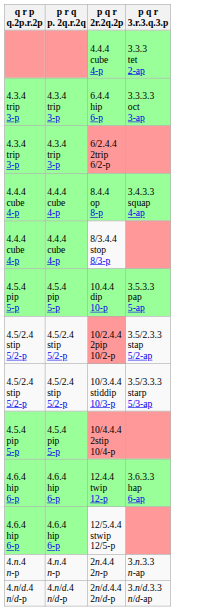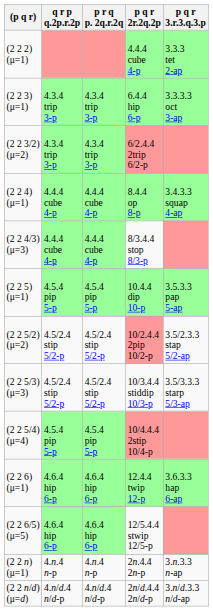 <table class="wikitable">
 <tr>
+<th>(p q r)</th>
 <th>q r  p<br>q.2p.r.2p</th>
 <th>p r  q<br>p. 2q.r.2q</th>
 <th>p q r <br>2r.2q.2p</th>
 <th> p q r<br>3.r.3.q.3.p</th>
 </tr>
 <tr>
+<td>(2 2 2)<br>(μ=1)</td>
 <td bgcolor=#ff9999></td>
 <td bgcolor=#ff9999></td>
 <td bgcolor=#99ff99><br>4.4.4<br>cube<br><a href='#'>4-p</a></td>
 <td bgcolor=#99ff99><br>3.3.3<br>tet<br><a href='#'>2-ap</a></td>
 </tr>
 <tr>
+<td>(2 2 3)<br>(μ=1)</td>
 <td bgcolor=#99ff99><br>4.3.4<br>trip<br><a href='#'>3-p</a></td>
 <td bgcolor=#99ff99><br>4.3.4<br>trip<br><a href='#'>3-p</a></td>
 <td bgcolor=#99ff99><br>6.4.4<br>hip<br><a href='#'>6-p</a></td>
 <td bgcolor=#99ff99><br>3.3.3.3<br>oct<br><a href='#'>3-ap</a></td>
 </tr>
 <tr>
+<td>(2 2 3/2)<br>(μ=2)</td>
 <td bgcolor=#99ff99><br>4.3.4<br>trip<br><a href='#'>3-p</a></td>
 <td bgcolor=#99ff99><br>4.3.4<br>trip<br><a href='#'>3-p</a></td>
 <td bgcolor=#ff9999><br>6/2.4.4<br>2trip<br>6/2-p</td>
 <td bgcolor=#ff9999></td>
 </tr>
 <tr>
+<td>(2 2 4)<br>(μ=1)</td>
 <td bgcolor=#99ff99><br>4.4.4<br>cube<br><a href='#'>4-p</a></td>
 <td bgcolor=#99ff99><br>4.4.4<br>cube<br><a href='#'>4-p</a></td>
 <td bgcolor=#99ff99><br>8.4.4<br>op<br><a href='#'>8-p</a></td>
 <td bgcolor=#99ff99><br>3.4.3.3<br>squap<br><a href='#'>4-ap</a></td>
 </tr>
 <tr>
+<td>(2 2 4/3)<br>(μ=3)</td>
 <td bgcolor=#99ff99><br>4.4.4<br>cube<br><a href='#'>4-p</a></td>
 <td bgcolor=#99ff99><br>4.4.4<br>cube<br><a href='#'>4-p</a></td>
 <td><br>8/3.4.4<br>stop<br><a href='#'>8/3-p</a></td>
 <td bgcolor=#ff9999></td>
 </tr>
 <tr>
+<td>(2 2 5)<br>(μ=1)</td>
 <td bgcolor=#99ff99><br>4.5.4<br>pip<br><a href='#'>5-p</a></td>
 <td bgcolor=#99ff99><br>4.5.4<br>pip<br><a href='#'>5-p</a></td>
 <td bgcolor=#99ff99><br>10.4.4<br>dip<br><a href='#'>10-p</a></td>
 <td bgcolor=#99ff99><br>3.5.3.3<br>pap<br><a href='#'>5-ap</a></td>
 </tr>
 <tr>
+<td>(2 2 5/2)<br>(μ=2)</td>
 <td><br>4.5/2.4<br>stip<br><a href='#'>5/2-p</a></td>
 <td><br>4.5/2.4<br>stip<br><a href='#'>5/2-p</a></td>
 <td bgcolor=#ff9999><br>10/2.4.4<br>2pip<br>10/2-p</td>
 <td><br>3.5/2.3.3<br>stap<br><a href='#'>5/2-ap</a></td>
 </tr>
 <tr>
+<td>(2 2 5/3)<br>(μ=3)</td>
 <td><br>4.5/2.4<br>stip<br><a href='#'>5/2-p</a></td>
 <td><br>4.5/2.4<br>stip<br><a href='#'>5/2-p</a></td>
 <td><br>10/3.4.4<br>stiddip<br><a href='#'>10/3-p</a></td>
 <td><br>3.5/3.3.3<br>starp<br><a href='#'>5/3-ap</a></td>
 </tr>
 <tr>
+<td>(2 2 5/4)<br>(μ=4)</td>
 <td bgcolor=#99ff99><br>4.5.4<br>pip<br><a href='#'>5-p</a></td>
 <td bgcolor=#99ff99><br>4.5.4<br>pip<br><a href='#'>5-p</a></td>
 <td bgcolor=#ff9999><br>10/4.4.4<br>2stip<br>10/4-p</td>
 <td bgcolor=#ff9999></td>
 </tr>
 <tr>
+<td>(2 2 6)<br>(μ=1)</td>
 <td bgcolor=#99ff99><br>4.6.4<br>hip<br><a href='#'>6-p</a></td>
 <td bgcolor=#99ff99><br>4.6.4<br>hip<br><a href='#'>6-p</a></td>
 <td bgcolor=#99ff99><br>12.4.4<br>twip<br><a href='#'>12-p</a></td>
 <td bgcolor=#99ff99><br>3.6.3.3<br>hap<br><a href='#'>6-ap</a></td>
 </tr>
 <tr>
+<td>(2 2 6/5)<br>(μ=5)</td>
 <td bgcolor=#99ff99><br>4.6.4<br>hip<br><a href='#'>6-p</a></td>
 <td bgcolor=#99ff99><br>4.6.4<br>hip<br><a href='#'>6-p</a></td>
 <td><br>12/5.4.4<br>stwip<br>12/5-p</td>
 <td bgcolor=#ff9999></td>
 </tr>
 <tr>
+<td>(2 2 <em>n</em>)<br>(μ=1)</td>
 <td>4.<em>n</em>.4<br><em>n</em>-p</td>
 <td>4.<em>n</em>.4<br><em>n</em>-p</td>
 <td>2<em>n</em>.4.4<br>2<em>n</em>-p</td>
 <td>3.<em>n</em>.3.3<br><em>n</em>-ap</td>
 </tr>
 <tr>
+<td>(2 2 <em>n</em>/<em>d</em>)<br>(μ=<em>d</em>)</td>
 <td>4.<em>n</em>/<em>d</em>.4<br><em>n</em>/<em>d</em>-p</td>
 <td>4.<em>n</em>/<em>d</em>.4<br><em>n</em>/<em>d</em>-p</td>
 <td>2<em>n</em>/<em>d</em>.4.4<br>2<em>n</em>/<em>d</em>-p</td>
 <td>3.<em>n</em>/<em>d</em>.3.3<br><em>n</em>/<em>d</em>-ap</td>
 </tr>
 </table>
